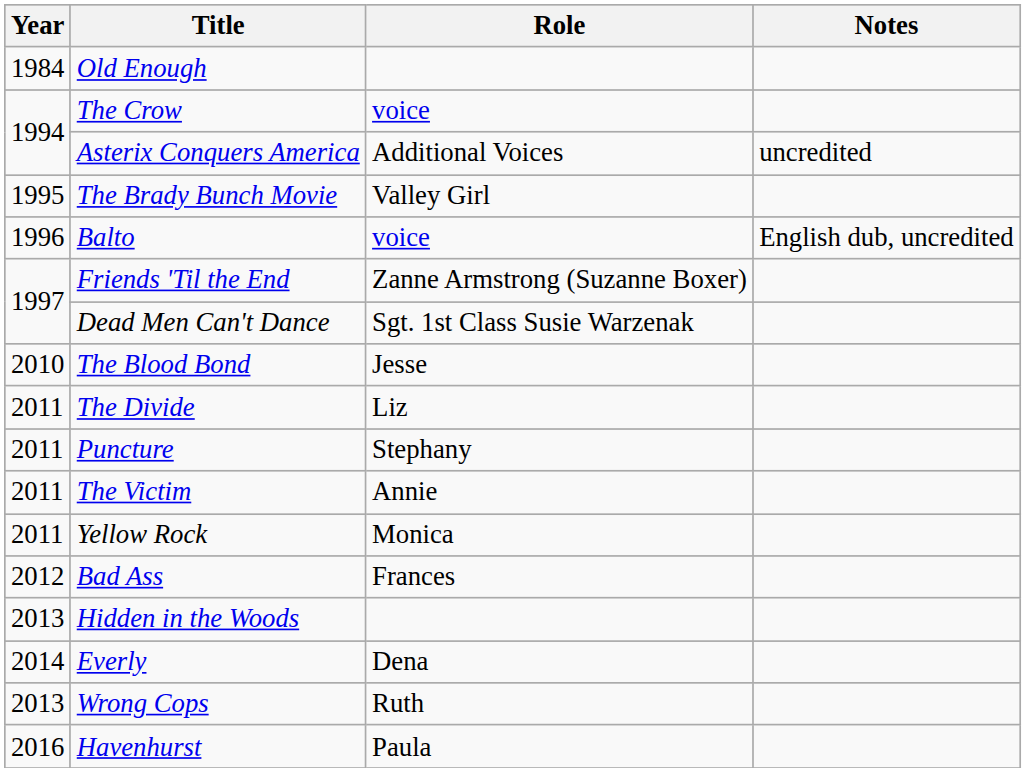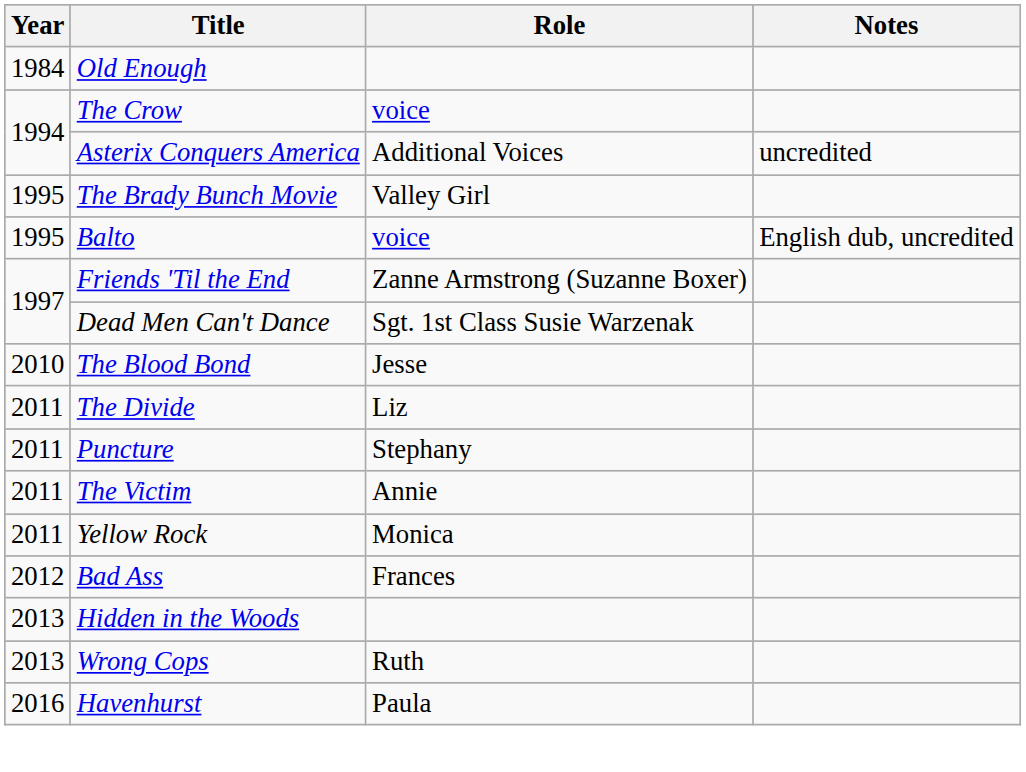 <table class="wikitable sortable">
 <tr>
 <th scope="col">Year</th>
 <th scope="col">Title</th>
 <th scope="col">Role</th>
 <th scope="col" class="unsortable">Notes</th>
 </tr>
 <tr>
 <td>1984</td>
 <td><em><a href='#'>Old Enough</a></em></td>
 <td></td>
 <td></td>
 </tr>
 <tr>
 <td rowspan="2">1994</td>
 <td><em><a href='#'>The Crow</a></em></td>
 <td><a href='#'>voice</a></td>
 <td></td>
 </tr>
 <tr>
 <td><em><a href='#'>Asterix Conquers America</a></em></td>
 <td>Additional Voices</td>
 <td>uncredited</td>
 </tr>
 <tr>
 <td>1995</td>
 <td><em><a href='#'>The Brady Bunch Movie</a></em></td>
 <td>Valley Girl</td>
 <td></td>
 </tr>
 <tr>
-<td>1996</td>
+<td>1995</td>
 <td><em><a href='#'>Balto</a></em></td>
 <td><a href='#'>voice</a></td>
 <td>English dub, uncredited</td>
 </tr>
 <tr>
 <td rowspan="2">1997</td>
 <td><em><a href='#'>Friends 'Til the End</a></em></td>
 <td>Zanne Armstrong (Suzanne Boxer)</td>
 <td></td>
 </tr>
 <tr>
 <td><em>Dead Men Can't Dance</em></td>
 <td>Sgt. 1st Class Susie Warzenak</td>
 <td></td>
 </tr>
 <tr>
 <td>2010</td>
 <td><em><a href='#'>The Blood Bond</a></em></td>
 <td>Jesse</td>
 <td></td>
 </tr>
 <tr>
 <td>2011</td>
 <td><em><a href='#'>The Divide</a></em></td>
 <td>Liz</td>
 <td></td>
 </tr>
 <tr>
 <td>2011</td>
 <td><em><a href='#'>Puncture</a></em></td>
 <td>Stephany</td>
 <td></td>
 </tr>
 <tr>
 <td>2011</td>
 <td><em><a href='#'>The Victim</a></em></td>
 <td>Annie</td>
 <td></td>
 </tr>
 <tr>
 <td>2011</td>
 <td><em>Yellow Rock</em></td>
 <td>Monica</td>
 <td></td>
 </tr>
 <tr>
 <td>2012</td>
 <td><em><a href='#'>Bad Ass</a></em></td>
 <td>Frances</td>
 <td></td>
 </tr>
 <tr>
 <td>2013</td>
 <td><em><a href='#'>Hidden in the Woods</a></em></td>
 <td></td>
 <td></td>
 </tr>
 <tr>
-<td>2014</td>
-<td><em><a href='#'>Everly</a></em></td>
-<td>Dena</td>
-<td></td>
-</tr>
-<tr>
 <td>2013</td>
 <td><em><a href='#'>Wrong Cops</a></em></td>
 <td>Ruth</td>
 <td></td>
 </tr>
 <tr>
 <td>2016</td>
 <td><em><a href='#'>Havenhurst</a></em></td>
 <td>Paula</td>
 <td></td>
 </tr>
 </table>
